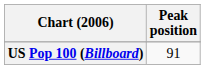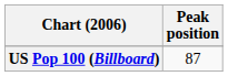 <table class="wikitable sortable plainrowheaders" style="text-align:center;">
 <tr>
 <th scope="col">Chart (2006)</th>
 <th scope="col">Peak<br>position</th>
 </tr>
 <tr>
 </tr>
 <tr>
 </tr>
 <tr>
 </tr>
 <tr>
 </tr>
 <tr>
 </tr>
 <tr>
 </tr>
 <tr>
 </tr>
 <tr>
 </tr>
 <tr>
 </tr>
 <tr>
 </tr>
 <tr>
 </tr>
 <tr>
 </tr>
 <tr>
 </tr>
 <tr>
 <th scope="row">US <a href='#'>Pop 100</a> (<a href='#'><em>Billboard</em></a>)</th>
-<td>91</td>
+<td>87</td>
 </tr>
 </table>
